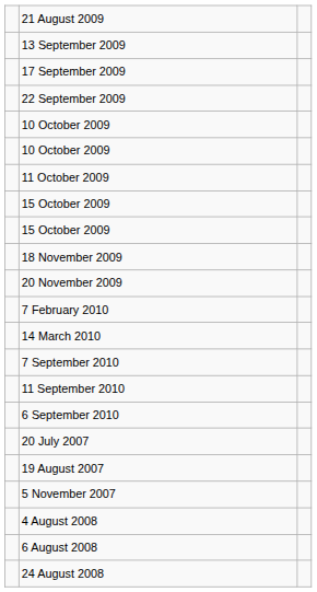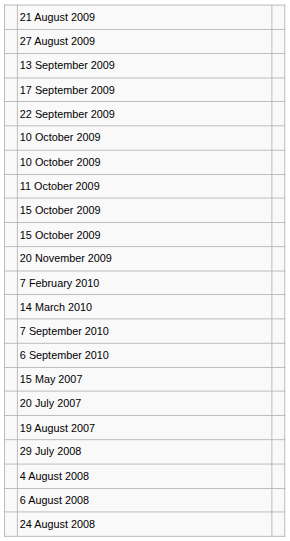 <table class="wikitable" style="font-size: 89%; float: left; width: 26em; margin-right: 1em; height: 700px">
 <tr>
 <td></td>
 <td>21 August 2009</td>
+<td></td>
+</tr>
+<tr>
+<td></td>
+<td>27 August 2009</td>
 <td></td>
 </tr>
 <tr>
 <td></td>
 <td>13 September 2009</td>
 <td></td>
 </tr>
 <tr>
 <td></td>
 <td>17 September 2009</td>
 <td></td>
 </tr>
 <tr>
 <td></td>
 <td>22 September 2009</td>
 <td></td>
 </tr>
 <tr>
 <td></td>
 <td>10 October 2009</td>
 <td></td>
 </tr>
 <tr>
 <td></td>
 <td>10 October 2009</td>
 <td></td>
 </tr>
 <tr>
 <td></td>
 <td>11 October 2009</td>
 <td></td>
 </tr>
 <tr>
 <td></td>
 <td>15 October 2009</td>
 <td></td>
 </tr>
 <tr>
 <td></td>
 <td>15 October 2009</td>
 <td></td>
 </tr>
 <tr>
 <td></td>
-<td>18 November 2009</td>
-<td></td>
-</tr>
-<tr>
-<td></td>
 <td>20 November 2009</td>
 <td></td>
 </tr>
 <tr>
 <td></td>
 <td>7 February 2010</td>
 <td></td>
 </tr>
 <tr>
 <td></td>
 <td>14 March 2010</td>
 <td></td>
 </tr>
 <tr>
 <td></td>
 <td>7 September 2010</td>
 <td></td>
 </tr>
 <tr>
 <td></td>
-<td>11 September 2010</td>
+<td>6 September 2010</td>
 <td></td>
 </tr>
 <tr>
 <td></td>
-<td>6 September 2010</td>
+<td>15 May 2007</td>
 <td></td>
 </tr>
 <tr>
 <td></td>
 <td>20 July 2007</td>
 <td></td>
 </tr>
 <tr>
 <td></td>
 <td>19 August 2007</td>
 <td></td>
 </tr>
 <tr>
 <td></td>
-<td>5 November 2007</td>
+<td>29 July 2008</td>
 <td></td>
 </tr>
 <tr>
 <td></td>
 <td>4 August 2008</td>
 <td></td>
 </tr>
 <tr>
 <td></td>
 <td>6 August 2008</td>
 <td></td>
 </tr>
 <tr>
 <td></td>
 <td>24 August 2008</td>
 <td></td>
 </tr>
 </table>
